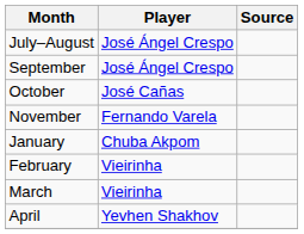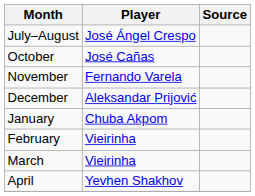 <table class="wikitable" style="text-align:left">
 <tr>
 <th>Month</th>
 <th>Player</th>
 <th>Source</th>
 </tr>
 <tr>
 <td>July–August</td>
 <td> <a href='#'>José Ángel Crespo</a></td>
 <td></td>
 </tr>
 <tr>
-<td>September</td>
-<td> <a href='#'>José Ángel Crespo</a></td>
-<td></td>
-</tr>
-<tr>
 <td>October</td>
 <td> <a href='#'>José Cañas</a></td>
 <td></td>
 </tr>
 <tr>
 <td>November</td>
 <td> <a href='#'>Fernando Varela</a></td>
+<td></td>
+</tr>
+<tr>
+<td>December</td>
+<td> <a href='#'>Aleksandar Prijović</a></td>
 <td></td>
 </tr>
 <tr>
 <td>January</td>
 <td> <a href='#'>Chuba Akpom</a></td>
 <td></td>
 </tr>
 <tr>
 <td>February</td>
 <td> <a href='#'>Vieirinha</a></td>
 <td></td>
 </tr>
 <tr>
 <td>March</td>
 <td> <a href='#'>Vieirinha</a></td>
 <td></td>
 </tr>
 <tr>
 <td>April</td>
 <td> <a href='#'>Yevhen Shakhov</a></td>
 <td></td>
 </tr>
 <tr>
 </tr>
 </table>
